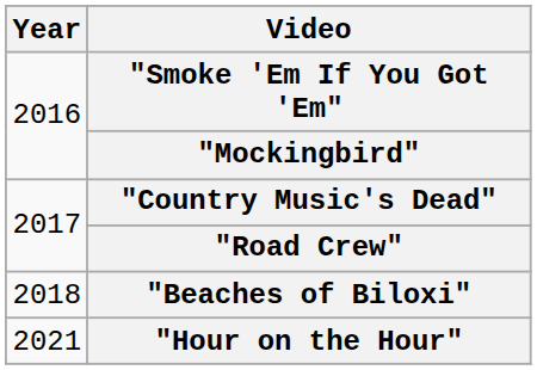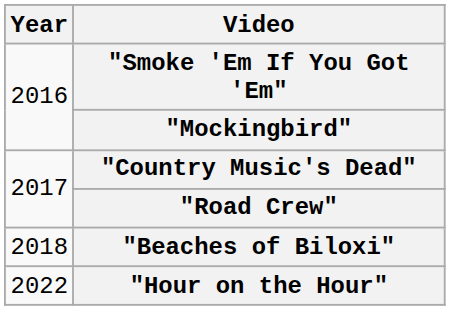 <table class="wikitable plainrowheaders">
 <tr>
 <th>Year</th>
 <th style="width:15em;">Video</th>
 </tr>
 <tr>
 <td rowspan="2">2016</td>
 <th scope="row">"Smoke 'Em If You Got 'Em"</th>
 </tr>
 <tr>
 <th scope="row">"Mockingbird"</th>
 </tr>
 <tr>
 <td rowspan="2">2017</td>
 <th scope="row">"Country Music's Dead"</th>
 </tr>
 <tr>
 <th scope="row">"Road Crew"</th>
 </tr>
 <tr>
 <td>2018</td>
 <th scope="row">"Beaches of Biloxi"</th>
 </tr>
 <tr>
-<td>2021</td>
+<td>2022</td>
 <th scope="row">"Hour on the Hour"</th>
 </tr>
 </table>
